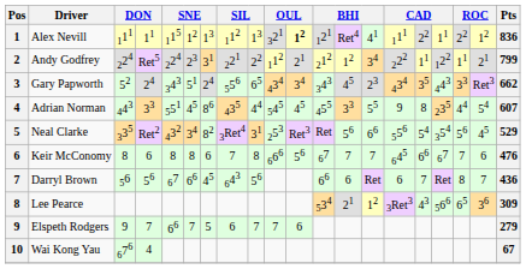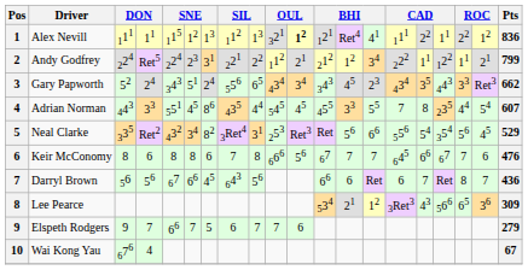 <table class="wikitable" style="font-size: 85%; text-align: center;">
 <tr valign="top">
 <th valign="middle">Pos</th>
 <th valign="middle">Driver</th>
 <th colspan="2"><a href='#'>DON</a></th>
 <th colspan="3"><a href='#'>SNE</a></th>
 <th colspan="2"><a href='#'>SIL</a></th>
 <th colspan="2"><a href='#'>OUL</a></th>
 <th colspan="3"><a href='#'>BHI</a></th>
 <th colspan="3"><a href='#'>CAD</a></th>
 <th colspan="2"><a href='#'>ROC</a></th>
 <th valign=middle>Pts</th>
 </tr>
 <tr>
 <th>1</th>
 <td align=left> Alex Nevill</td>
 <td style="background:#ffffbf;"><sub>1</sub>1<sup>1</sup></td>
 <td style="background:#ffffbf;">1<sup>1</sup></td>
 <td style="background:#ffffbf;"><sub>1</sub>1<sup>5</sup></td>
 <td style="background:#ffffbf;">1<sup>2</sup></td>
 <td style="background:#ffffbf;">1<sup>3</sup></td>
 <td style="background:#ffffbf;"><sub>1</sub>1<sup>2</sup></td>
 <td style="background:#ffffbf;">1<sup>3</sup></td>
 <td style="background:#dfdfdf;"><sub>3</sub>2<sup>1</sup></td>
 <td style="background:#ffffbf;"><strong>1<sup>2</sup></strong></td>
 <td style="background:#dfdfdf;"><sub>1</sub>2<sup>1</sup></td>
 <td style="background:#efcfff;">Ret<sup>4</sup></td>
 <td style="background:#dfffdf;">4<sup>1</sup></td>
 <td style="background:#ffffbf;"><sub>1</sub>1<sup>1</sup></td>
 <td style="background:#dfdfdf;">2<sup>2</sup></td>
 <td style="background:#ffffbf;">1<sup>1</sup></td>
 <td style="background:#dfdfdf;">2<sup>2</sup></td>
 <td style="background:#ffffbf;">1<sup>2</sup></td>
 <th>836</th>
 </tr>
 <tr>
 <th>2</th>
 <td align=left> Andy Godfrey</td>
 <td style="background:#dfdfdf;"><sub>2</sub>2<sup>4</sup></td>
 <td style="background:#efcfff;">Ret<sup>5</sup></td>
 <td style="background:#dfdfdf;"><sub>2</sub>2<sup>4</sup></td>
 <td style="background:#dfdfdf;">2<sup>3</sup></td>
 <td style="background:#ffdf9f;">3<sup>1</sup></td>
 <td style="background:#dfdfdf;"><sub>2</sub>2<sup>1</sup></td>
 <td style="background:#dfdfdf;">2<sup>2</sup></td>
 <td style="background:#ffffbf;"><sub>1</sub>1<sup>2</sup></td>
 <td style="background:#dfdfdf;">2<sup>1</sup></td>
 <td style="background:#ffffbf;"><sub>2</sub>1<sup>2</sup></td>
 <td style="background:#ffffbf;">1<sup>2</sup></td>
 <td style="background:#ffdf9f;">3<sup>4</sup></td>
 <td style="background:#dfdfdf;"><sub>2</sub>2<sup>2</sup></td>
 <td style="background:#ffffbf;">1<sup>1</sup></td>
 <td style="background:#dfdfdf;"><sub>1</sub>2<sup>2</sup></td>
 <td style="background:#ffffbf;">1<sup>1</sup></td>
 <td style="background:#dfdfdf;">2<sup>1</sup></td>
 <th>799</th>
 </tr>
 <tr>
 <th>3</th>
 <td align=left> Gary Papworth</td>
 <td style="background:#dfffdf;">5<sup>2</sup></td>
 <td style="background:#dfdfdf;">2<sup>4</sup></td>
 <td style="background:#dfffdf;"><sub>3</sub>4<sup>3</sup></td>
 <td style="background:#dfffdf;">5<sup>1</sup></td>
 <td style="background:#dfdfdf;">2<sup>4</sup></td>
 <td style="background:#dfffdf;"><sub>5</sub>5<sup>6</sup></td>
 <td style="background:#dfffdf;">6<sup>5</sup></td>
 <td style="background:#ffdf9f;"><sub>4</sub>3<sup>4</sup></td>
 <td style="background:#ffdf9f;">3<sup>4</sup></td>
 <td style="background:#dfffdf;"><sub>3</sub>4<sup>3</sup></td>
 <td style="background:#dfdfdf;">4<sup>5</sup></td>
 <td style="background:#dfdfdf;">2<sup>3</sup></td>
 <td style="background:#ffdf9f;"><sub>4</sub>3<sup>4</sup></td>
 <td style="background:#ffdf9f;">3<sup>5</sup></td>
 <td style="background:#dfffdf;"><sub>4</sub>4<sup>3</sup></td>
 <td style="background:#ffdf9f;">3<sup>3</sup></td>
 <td style="background:#efcfff;">Ret<sup>3</sup></td>
 <th>662</th>
 </tr>
 <tr>
 <th>4</th>
 <td align=left> Adrian Norman</td>
 <td style="background:#dfffdf;"><sub>4</sub>4<sup>3</sup></td>
 <td style="background:#ffdf9f;">3<sup>3</sup></td>
 <td style="background:#dfffdf;"><sub>5</sub>5<sup>1</sup></td>
 <td style="background:#dfffdf;">4<sup>5</sup></td>
 <td style="background:#dfffdf;">8<sup>6</sup></td>
 <td style="background:#ffdf9f;"><sub>4</sub>3<sup>5</sup></td>
 <td style="background:#dfffdf;">4<sup>4</sup></td>
 <td style="background:#dfffdf;"><sub>5</sub>4<sup>5</sup></td>
 <td style="background:#dfffdf;">4<sup>5</sup></td>
 <td style="background:#dfffdf;"><sub>4</sub>5<sup>5</sup></td>
 <td style="background:#ffdf9f;">3<sup>3</sup></td>
 <td style="background:#dfffdf;">5<sup>5</sup></td>
-<td style="background:#dfffdf;">9</td>
+<td style="background:#dfffdf;">7</td>
 <td style="background:#dfffdf;">8</td>
 <td style="background:#ffdf9f;"><sub>2</sub>3<sup>5</sup></td>
 <td style="background:#dfffdf;">4<sup>4</sup></td>
 <td style="background:#dfffdf;">5<sup>4</sup></td>
 <th>607</th>
 </tr>
 <tr>
 <th>5</th>
 <td align=left> Neal Clarke</td>
 <td style="background:#ffdf9f;"><sub>3</sub>3<sup>5</sup></td>
 <td style="background:#efcfff;">Ret<sup>2</sup></td>
 <td style="background:#ffdf9f;"><sub>4</sub>3<sup>2</sup></td>
 <td style="background:#ffdf9f;">3<sup>4</sup></td>
 <td style="background:#dfffdf;">8<sup>2</sup></td>
 <td style="background:#efcfff;"><sub>3</sub>Ret<sup>4</sup></td>
 <td style="background:#ffdf9f;">3<sup>1</sup></td>
 <td style="background:#dfffdf;"><sub>2</sub>5<sup>3</sup></td>
 <td style="background:#efcfff;">Ret<sup>3</sup></td>
 <td style="background:#efcfff;">Ret</td>
 <td style="background:#dfffdf;">5<sup>6</sup></td>
 <td style="background:#dfffdf;">6<sup>6</sup></td>
 <td style="background:#dfffdf;"><sub>5</sub>5<sup>6</sup></td>
 <td style="background:#dfffdf;">5<sup>4</sup></td>
 <td style="background:#dfffdf;"><sub>3</sub>5<sup>4</sup></td>
 <td style="background:#dfffdf;">5<sup>6</sup></td>
 <td style="background:#dfffdf;">4<sup>5</sup></td>
 <th>529</th>
 </tr>
 <tr>
 <th>6</th>
 <td align=left> Keir McConomy</td>
 <td style="background:#dfffdf;">8</td>
 <td style="background:#dfffdf;">6</td>
 <td style="background:#dfffdf;">8</td>
 <td style="background:#dfffdf;">8</td>
 <td style="background:#dfffdf;">6</td>
 <td style="background:#dfffdf;">7</td>
 <td style="background:#dfffdf;">8</td>
 <td style="background:#dfffdf;"><sub>6</sub>6<sup>6</sup></td>
 <td style="background:#dfffdf;">5<sup>6</sup></td>
 <td style="background:#dfffdf;"><sub>6</sub>7</td>
 <td style="background:#dfffdf;">7</td>
 <td style="background:#dfffdf;">7</td>
 <td style="background:#dfffdf;"><sub>6</sub>4<sup>5</sup></td>
 <td style="background:#dfffdf;">6<sup>6</sup></td>
 <td style="background:#dfffdf;"><sub>6</sub>7</td>
 <td style="background:#dfffdf;">7</td>
 <td style="background:#dfffdf;">6</td>
 <th>476</th>
 </tr>
 <tr>
 <th>7</th>
 <td align=left> Darryl Brown</td>
 <td style="background:#dfffdf;"><sub>5</sub>6</td>
 <td style="background:#dfffdf;">5<sup>6</sup></td>
 <td style="background:#dfffdf;"><sub>6</sub>7</td>
 <td style="background:#dfffdf;">6<sup>6</sup></td>
 <td style="background:#dfffdf;">4<sup>5</sup></td>
 <td style="background:#dfffdf;"><sub>6</sub>4<sup>3</sup></td>
 <td style="background:#dfffdf;">5<sup>6</sup></td>
 <td></td>
 <td></td>
 <td style="background:#dfffdf;">6<sup>6</sup></td>
 <td style="background:#dfffdf;">6</td>
 <td style="background:#efcfff;">Ret</td>
 <td style="background:#dfffdf;">6</td>
 <td style="background:#dfffdf;">7</td>
 <td style="background:#efcfff;">Ret</td>
 <td style="background:#dfffdf;">8</td>
 <td style="background:#dfffdf;">7</td>
 <th>436</th>
 </tr>
 <tr>
 <th>8</th>
 <td align=left> Lee Pearce</td>
 <td></td>
 <td></td>
 <td></td>
 <td></td>
 <td></td>
 <td></td>
 <td></td>
 <td></td>
 <td></td>
 <td style="background:#ffdf9f;"><sub>5</sub>3<sup>4</sup></td>
 <td style="background:#dfdfdf;">2<sup>1</sup></td>
 <td style="background:#ffffbf;">1<sup>2</sup></td>
 <td style="background:#efcfff;"><sub>3</sub>Ret<sup>3</sup></td>
 <td style="background:#dfffdf;">4<sup>3</sup></td>
 <td style="background:#dfffdf;"><sub>5</sub>6<sup>6</sup></td>
 <td style="background:#dfffdf;">6<sup>5</sup></td>
 <td style="background:#ffdf9f;">3<sup>6</sup></td>
 <th>309</th>
 </tr>
 <tr>
 <th>9</th>
 <td align=left> Elspeth Rodgers</td>
 <td style="background:#dfffdf;">9</td>
 <td style="background:#dfffdf;">7</td>
 <td style="background:#dfffdf;">6<sup>6</sup></td>
 <td style="background:#dfffdf;">7</td>
 <td style="background:#dfffdf;">5</td>
 <td style="background:#dfffdf;">6</td>
 <td style="background:#dfffdf;">7</td>
 <td style="background:#dfffdf;">7</td>
 <td style="background:#dfffdf;">6</td>
 <td></td>
 <td></td>
 <td></td>
 <td></td>
 <td></td>
 <td></td>
 <td></td>
 <td></td>
 <th>279</th>
 </tr>
 <tr>
 <th>10</th>
 <td align=left> Wai Kong Yau</td>
 <td style="background:#dfffdf;"><sub>6</sub>7<sup>6</sup></td>
 <td style="background:#dfffdf;">4</td>
 <td></td>
 <td></td>
 <td></td>
 <td></td>
 <td></td>
 <td></td>
 <td></td>
 <td></td>
 <td></td>
 <td></td>
 <td></td>
 <td></td>
 <td></td>
 <td></td>
 <td></td>
 <th>67</th>
 </tr>
 <tr>
 </tr>
 </table>
